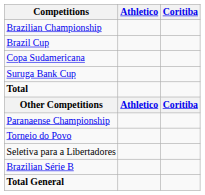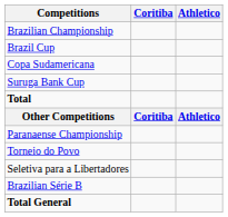 <table class="wikitable">
 <tr>
 <th>Competitions</th>
+<th><a href='#'>Coritiba</a></th>
 <th><a href='#'>Athletico</a></th>
-<th><a href='#'>Coritiba</a></th>
 </tr>
 <tr>
 <td><a href='#'>Brazilian Championship</a></td>
 <td></td>
 <td></td>
 </tr>
 <tr>
 <td><a href='#'>Brazil Cup</a></td>
 <td></td>
 <td></td>
 </tr>
 <tr>
 <td><a href='#'>Copa Sudamericana</a></td>
 <td></td>
 <td></td>
 </tr>
 <tr>
 <td><a href='#'>Suruga Bank Cup</a></td>
 <td></td>
 <td></td>
 </tr>
 <tr>
 <td><strong>Total</strong></td>
 <td></td>
 <td></td>
 </tr>
 <tr>
 <th>Other Competitions</th>
+<th><a href='#'>Coritiba</a></th>
 <th><a href='#'>Athletico</a></th>
-<th><a href='#'>Coritiba</a></th>
 </tr>
 <tr>
 <td><a href='#'>Paranaense Championship</a></td>
 <td></td>
 <td></td>
 </tr>
 <tr>
 <td><a href='#'>Torneio do Povo</a></td>
 <td></td>
 <td></td>
 </tr>
 <tr>
 <td>Seletiva para a Libertadores</td>
 <td></td>
 <td></td>
 </tr>
 <tr>
 <td><a href='#'>Brazilian Série B</a></td>
 <td></td>
 <td></td>
 </tr>
 <tr>
 <td><strong>Total General</strong></td>
 <td></td>
 <td></td>
 </tr>
 </table>
